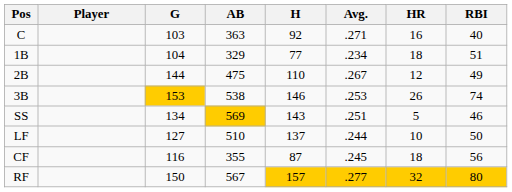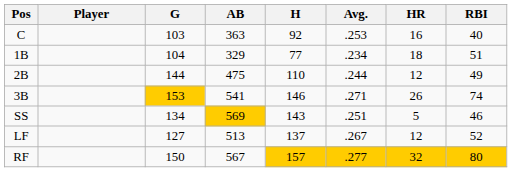 <table class="wikitable sortable">
 <tr>
 <th bgcolor="#DDDDFF" width="5%">Pos</th>
 <th bgcolor="#DDDDFF" width="16%">Player</th>
 <th bgcolor="#DDDDFF" width="9%">G</th>
 <th bgcolor="#DDDDFF" width="9%">AB</th>
 <th bgcolor="#DDDDFF" width="9%">H</th>
 <th bgcolor="#DDDDFF" width="9%">Avg.</th>
 <th bgcolor="#DDDDFF" width="9%">HR</th>
 <th bgcolor="#DDDDFF" width="9%">RBI</th>
 </tr>
 <tr align="center">
 <td>C</td>
 <td></td>
 <td>103</td>
 <td>363</td>
 <td>92</td>
-<td>.271</td>
+<td>.253</td>
 <td>16</td>
 <td>40</td>
 </tr>
 <tr align="center">
 <td>1B</td>
 <td></td>
 <td>104</td>
 <td>329</td>
 <td>77</td>
 <td>.234</td>
 <td>18</td>
 <td>51</td>
 </tr>
 <tr align="center">
 <td>2B</td>
 <td></td>
 <td>144</td>
 <td>475</td>
 <td>110</td>
-<td>.267</td>
+<td>.244</td>
 <td>12</td>
 <td>49</td>
 </tr>
 <tr align="center">
 <td>3B</td>
 <td></td>
 <td bgcolor=#ffcc00>153</td>
-<td>538</td>
+<td>541</td>
 <td>146</td>
-<td>.253</td>
+<td>.271</td>
 <td>26</td>
 <td>74</td>
 </tr>
 <tr align="center">
 <td>SS</td>
 <td></td>
 <td>134</td>
 <td bgcolor=#ffcc00>569</td>
 <td>143</td>
 <td>.251</td>
 <td>5</td>
 <td>46</td>
 </tr>
 <tr align="center">
 <td>LF</td>
 <td></td>
 <td>127</td>
-<td>510</td>
+<td>513</td>
 <td>137</td>
-<td>.244</td>
-<td>10</td>
-<td>50</td>
-</tr>
-<tr align="center">
-<td>CF</td>
-<td></td>
-<td>116</td>
-<td>355</td>
-<td>87</td>
-<td>.245</td>
-<td>18</td>
-<td>56</td>
+<td>.267</td>
+<td>12</td>
+<td>52</td>
 </tr>
 <tr align="center">
 <td>RF</td>
 <td></td>
 <td>150</td>
 <td>567</td>
 <td bgcolor=#ffcc00>157</td>
 <td bgcolor=#ffcc00>.277</td>
 <td bgcolor=#ffcc00>32</td>
 <td bgcolor=#ffcc00>80</td>
 </tr>
 </table>
